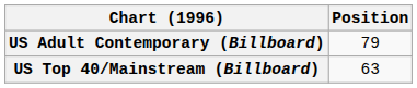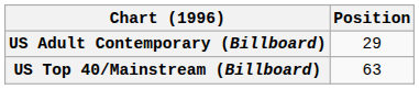 <table class="wikitable plainrowheaders" style="text-align:center">
 <tr>
 <th>Chart (1996)</th>
 <th>Position</th>
 </tr>
 <tr>
 <th scope="row">US Adult Contemporary (<em>Billboard</em>)</th>
-<td>79</td>
+<td>29</td>
 </tr>
 <tr>
 <th scope="row">US Top 40/Mainstream (<em>Billboard</em>)</th>
 <td>63</td>
 </tr>
 </table>
